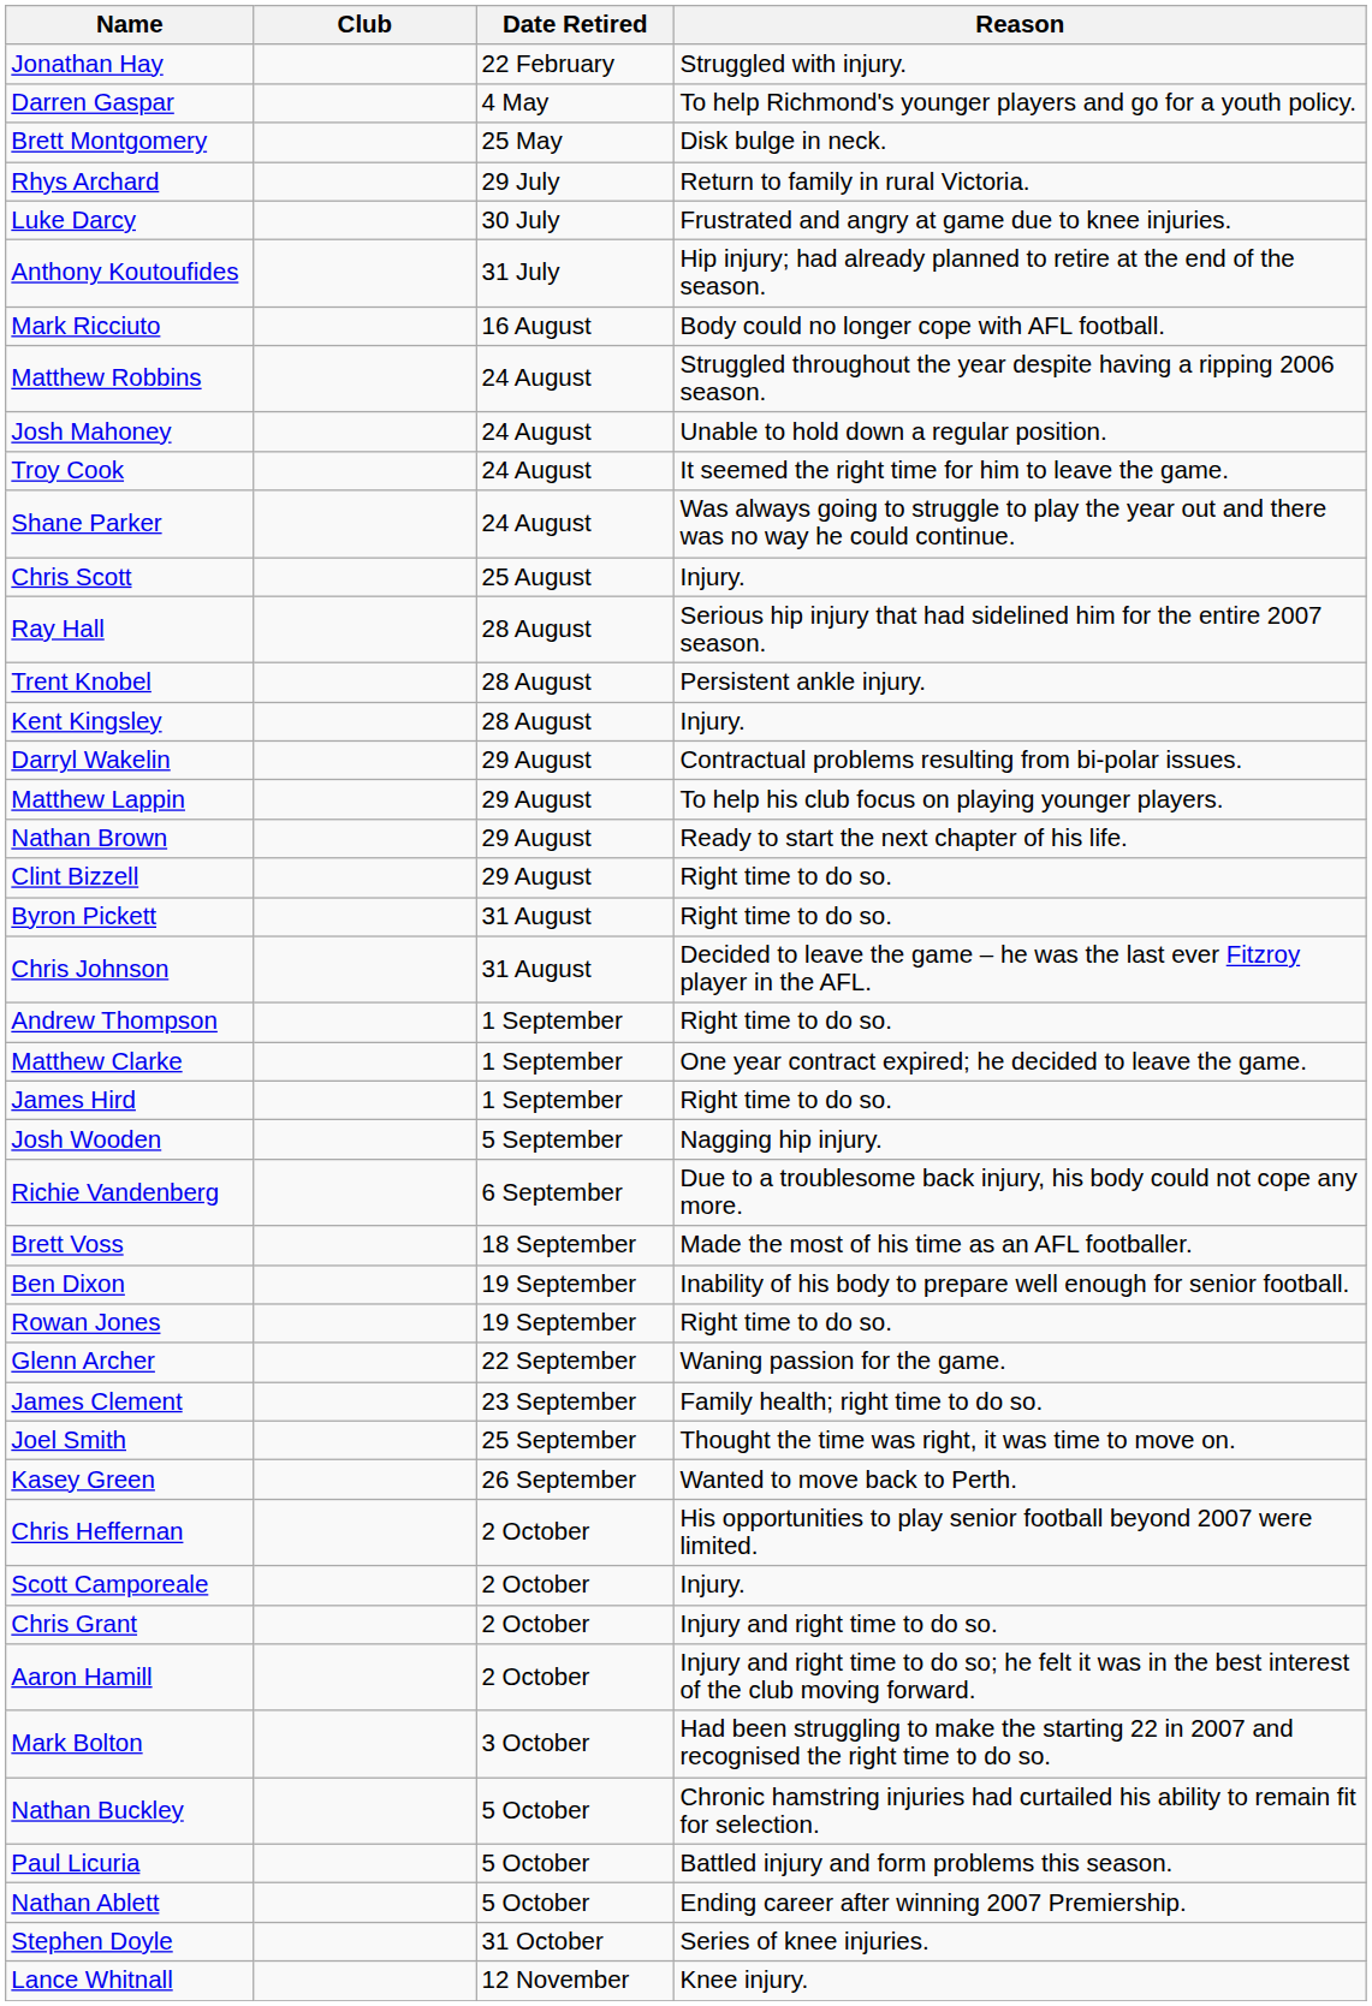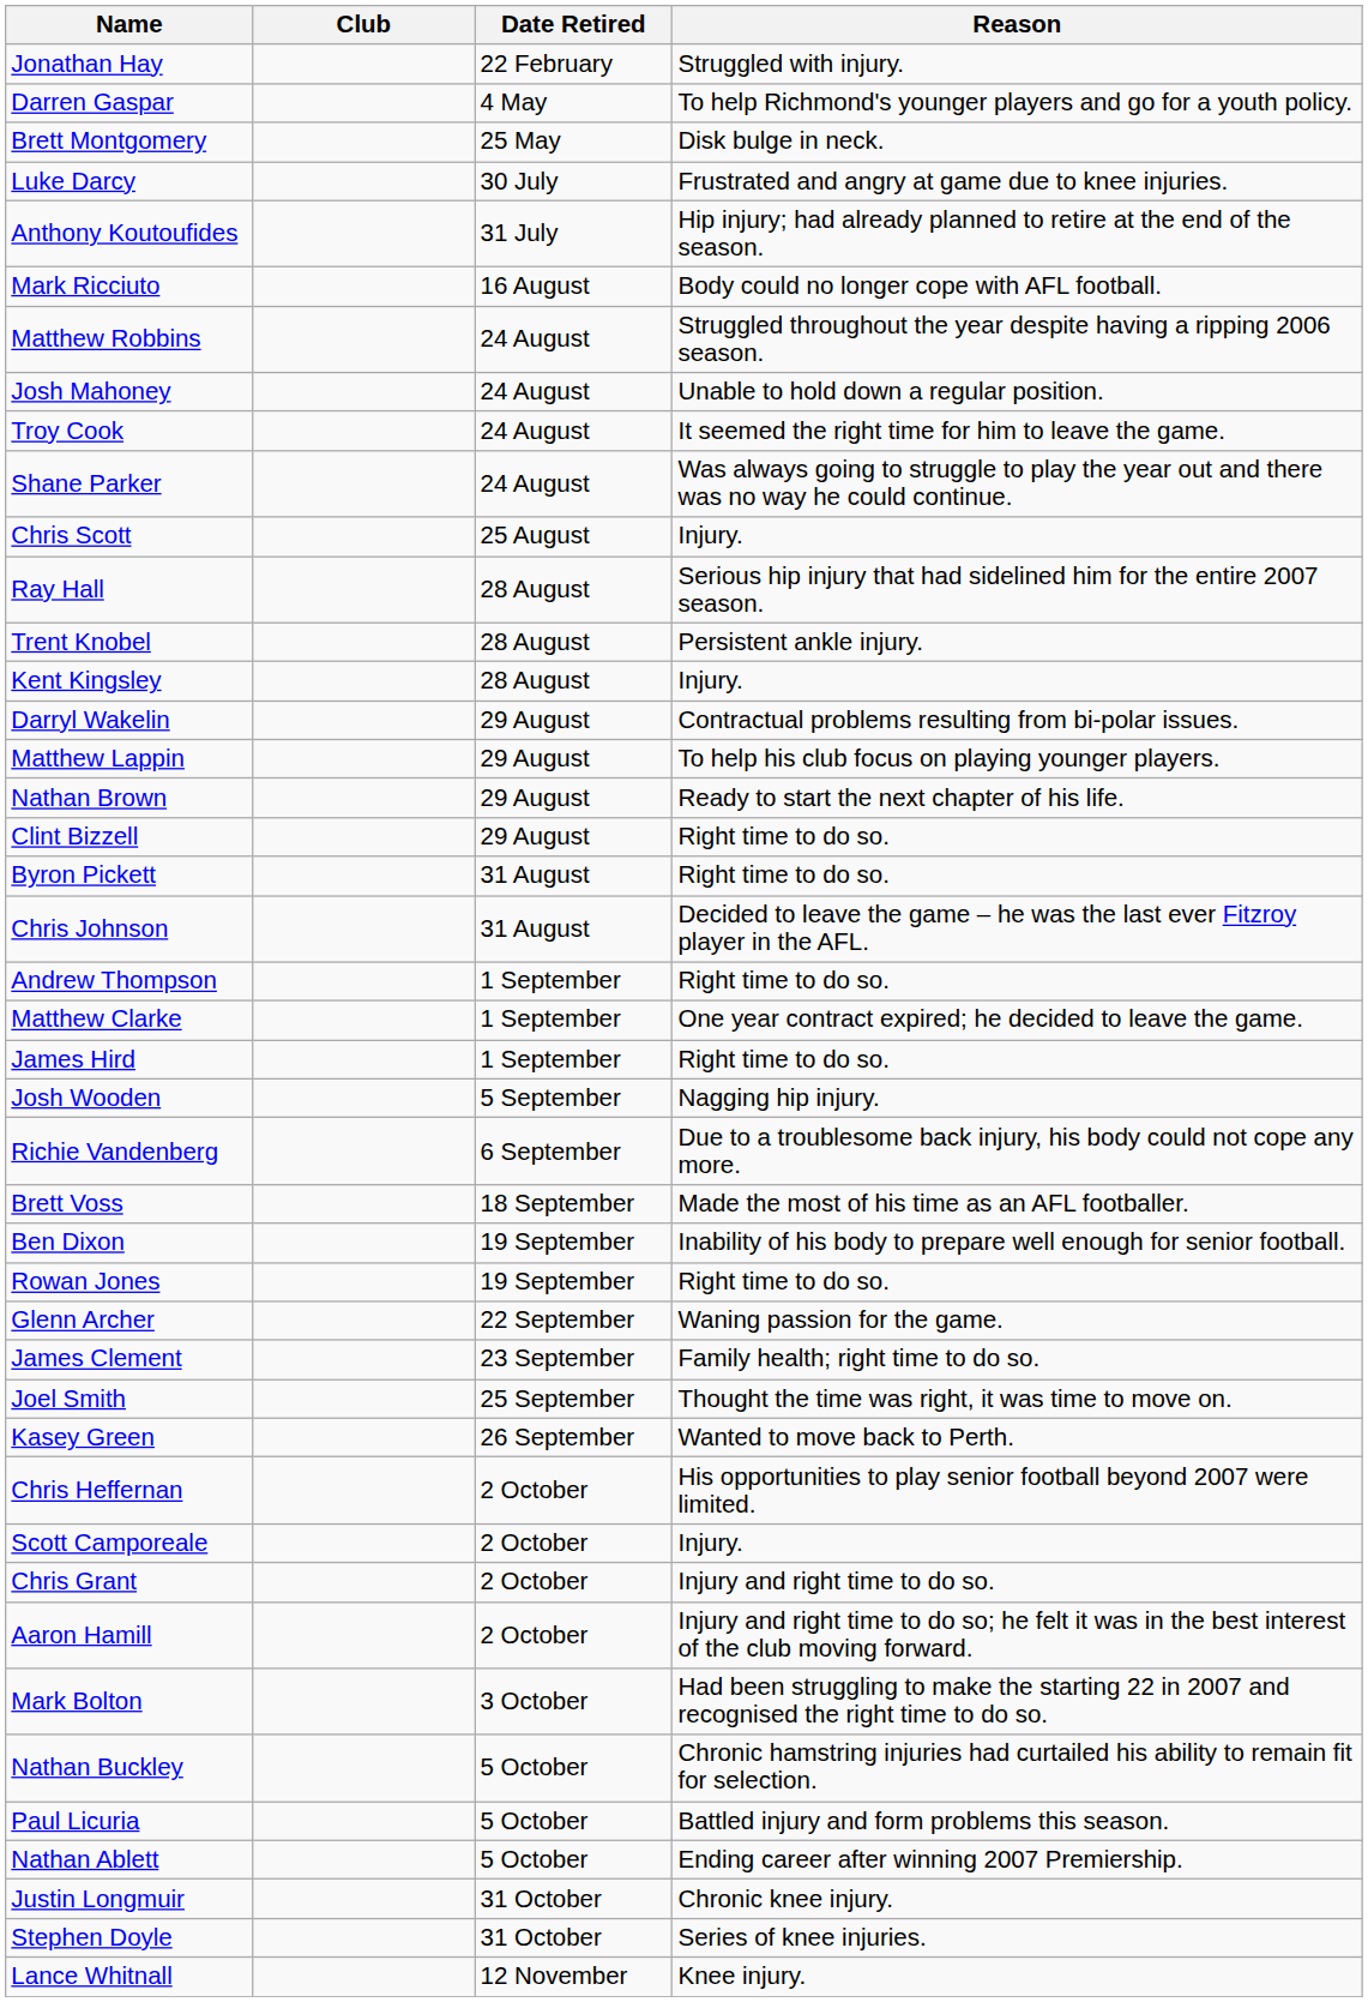 <table class="wikitable sortable" style="width:70%;">
 <tr>
 <th width=9%>Name</th>
 <th width=9%>Club</th>
 <th width=6%>Date Retired</th>
 <th style="width:28%;">Reason</th>
 </tr>
 <tr>
 <td><a href='#'>Jonathan Hay</a></td>
 <td></td>
 <td>22 February</td>
 <td>Struggled with injury.</td>
 </tr>
 <tr>
 <td><a href='#'>Darren Gaspar</a></td>
 <td></td>
 <td>4 May</td>
 <td>To help Richmond's younger players and go for a youth policy.</td>
 </tr>
 <tr>
 <td><a href='#'>Brett Montgomery</a></td>
 <td></td>
 <td>25 May</td>
 <td>Disk bulge in neck.</td>
-</tr>
-<tr>
-<td><a href='#'>Rhys Archard</a></td>
-<td></td>
-<td>29 July</td>
-<td>Return to family in rural Victoria.</td>
 </tr>
 <tr>
 <td><a href='#'>Luke Darcy</a></td>
 <td></td>
 <td>30 July</td>
 <td>Frustrated and angry at game due to knee injuries.</td>
 </tr>
 <tr>
 <td><a href='#'>Anthony Koutoufides</a></td>
 <td></td>
 <td>31 July</td>
 <td>Hip injury; had already planned to retire at the end of the season.</td>
 </tr>
 <tr>
 <td><a href='#'>Mark Ricciuto</a></td>
 <td></td>
 <td>16 August</td>
 <td>Body could no longer cope with AFL football.</td>
 </tr>
 <tr>
 <td><a href='#'>Matthew Robbins</a></td>
 <td></td>
 <td>24 August</td>
 <td>Struggled throughout the year despite having a ripping 2006 season.</td>
 </tr>
 <tr>
 <td><a href='#'>Josh Mahoney</a></td>
 <td></td>
 <td>24 August</td>
 <td>Unable to hold down a regular position.</td>
 </tr>
 <tr>
 <td><a href='#'>Troy Cook</a></td>
 <td></td>
 <td>24 August</td>
 <td>It seemed the right time for him to leave the game.</td>
 </tr>
 <tr>
 <td><a href='#'>Shane Parker</a></td>
 <td></td>
 <td>24 August</td>
 <td>Was always going to struggle to play the year out and there was no way he could continue.</td>
 </tr>
 <tr>
 <td><a href='#'>Chris Scott</a></td>
 <td></td>
 <td>25 August</td>
 <td>Injury.</td>
 </tr>
 <tr>
 <td><a href='#'>Ray Hall</a></td>
 <td></td>
 <td>28 August</td>
 <td>Serious hip injury that had sidelined him for the entire 2007 season.</td>
 </tr>
 <tr>
 <td><a href='#'>Trent Knobel</a></td>
 <td></td>
 <td>28 August</td>
 <td>Persistent ankle injury.</td>
 </tr>
 <tr>
 <td><a href='#'>Kent Kingsley</a></td>
 <td></td>
 <td>28 August</td>
 <td>Injury.</td>
 </tr>
 <tr>
 <td><a href='#'>Darryl Wakelin</a></td>
 <td></td>
 <td>29 August</td>
 <td>Contractual problems resulting from bi-polar issues.</td>
 </tr>
 <tr>
 <td><a href='#'>Matthew Lappin</a></td>
 <td></td>
 <td>29 August</td>
 <td>To help his club focus on playing younger players.</td>
 </tr>
 <tr>
 <td><a href='#'>Nathan Brown</a></td>
 <td></td>
 <td>29 August</td>
 <td>Ready to start the next chapter of his life.</td>
 </tr>
 <tr>
 <td><a href='#'>Clint Bizzell</a></td>
 <td></td>
 <td>29 August</td>
 <td>Right time to do so.</td>
 </tr>
 <tr>
 <td><a href='#'>Byron Pickett</a></td>
 <td></td>
 <td>31 August</td>
 <td>Right time to do so.</td>
 </tr>
 <tr>
 <td><a href='#'>Chris Johnson</a></td>
 <td></td>
 <td>31 August</td>
 <td>Decided to leave the game – he was the last ever <a href='#'>Fitzroy</a> player in the AFL.</td>
 </tr>
 <tr>
 <td><a href='#'>Andrew Thompson</a></td>
 <td></td>
 <td>1 September</td>
 <td>Right time to do so.</td>
 </tr>
 <tr>
 <td><a href='#'>Matthew Clarke</a></td>
 <td></td>
 <td>1 September</td>
 <td>One year contract expired; he decided to leave the game.</td>
 </tr>
 <tr>
 <td><a href='#'>James Hird</a></td>
 <td></td>
 <td>1 September</td>
 <td>Right time to do so.</td>
 </tr>
 <tr>
 <td><a href='#'>Josh Wooden</a></td>
 <td></td>
 <td>5 September</td>
 <td>Nagging hip injury.</td>
 </tr>
 <tr>
 <td><a href='#'>Richie Vandenberg</a></td>
 <td></td>
 <td>6 September</td>
 <td>Due to a troublesome back injury, his body could not cope any more.</td>
 </tr>
 <tr>
 <td><a href='#'>Brett Voss</a></td>
 <td></td>
 <td>18 September</td>
 <td>Made the most of his time as an AFL footballer.</td>
 </tr>
 <tr>
 <td><a href='#'>Ben Dixon</a></td>
 <td></td>
 <td>19 September</td>
 <td>Inability of his body to prepare well enough for senior football.</td>
 </tr>
 <tr>
 <td><a href='#'>Rowan Jones</a></td>
 <td></td>
 <td>19 September</td>
 <td>Right time to do so.</td>
 </tr>
 <tr>
 <td><a href='#'>Glenn Archer</a></td>
 <td></td>
 <td>22 September</td>
 <td>Waning passion for the game.</td>
 </tr>
 <tr>
 <td><a href='#'>James Clement</a></td>
 <td></td>
 <td>23 September</td>
 <td>Family health; right time to do so.</td>
 </tr>
 <tr>
 <td><a href='#'>Joel Smith</a></td>
 <td></td>
 <td>25 September</td>
 <td>Thought the time was right, it was time to move on.</td>
 </tr>
 <tr>
 <td><a href='#'>Kasey Green</a></td>
 <td></td>
 <td>26 September</td>
 <td>Wanted to move back to Perth.</td>
 </tr>
 <tr>
 <td><a href='#'>Chris Heffernan</a></td>
 <td></td>
 <td>2 October</td>
 <td>His opportunities to play senior football beyond 2007 were limited.</td>
 </tr>
 <tr>
 <td><a href='#'>Scott Camporeale</a></td>
 <td></td>
 <td>2 October</td>
 <td>Injury.</td>
 </tr>
 <tr>
 <td><a href='#'>Chris Grant</a></td>
 <td></td>
 <td>2 October</td>
 <td>Injury and right time to do so.</td>
 </tr>
 <tr>
 <td><a href='#'>Aaron Hamill</a></td>
 <td></td>
 <td>2 October</td>
 <td>Injury and right time to do so; he felt it was in the best interest of the club moving forward.</td>
 </tr>
 <tr>
 <td><a href='#'>Mark Bolton</a></td>
 <td></td>
 <td>3 October</td>
 <td>Had been struggling to make the starting 22 in 2007 and recognised the right time to do so.</td>
 </tr>
 <tr>
 <td><a href='#'>Nathan Buckley</a></td>
 <td></td>
 <td>5 October</td>
 <td>Chronic hamstring injuries had curtailed his ability to remain fit for selection.</td>
 </tr>
 <tr>
 <td><a href='#'>Paul Licuria</a></td>
 <td></td>
 <td>5 October</td>
 <td>Battled injury and form problems this season.</td>
 </tr>
 <tr>
 <td><a href='#'>Nathan Ablett</a></td>
 <td></td>
 <td>5 October</td>
 <td>Ending career after winning 2007 Premiership.</td>
 </tr>
 <tr>
+<td><a href='#'>Justin Longmuir</a></td>
+<td></td>
+<td>31 October</td>
+<td>Chronic knee injury.</td>
+</tr>
+<tr>
 <td><a href='#'>Stephen Doyle</a></td>
 <td></td>
 <td>31 October</td>
 <td>Series of knee injuries.</td>
 </tr>
 <tr>
 <td><a href='#'>Lance Whitnall</a></td>
 <td></td>
 <td>12 November</td>
 <td>Knee injury.</td>
 </tr>
 </table>
